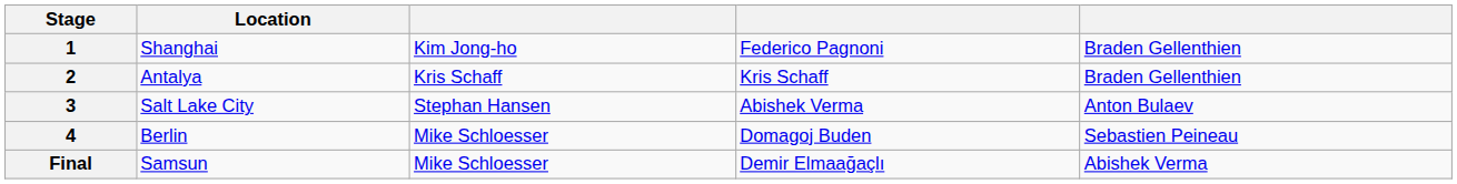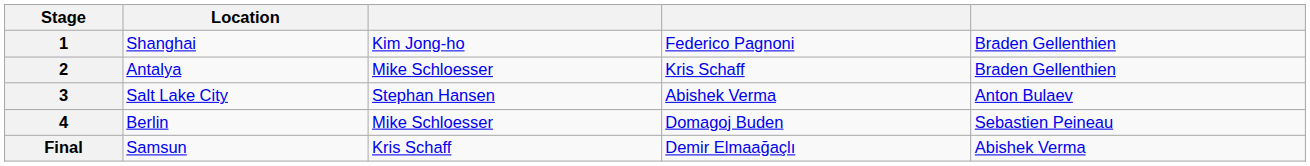 <table class="wikitable" style="width:100%">
 <tr>
 <th>Stage</th>
 <th>Location</th>
 <th></th>
 <th></th>
 <th></th>
 </tr>
 <tr>
 <th>1</th>
 <td> <a href='#'>Shanghai</a></td>
 <td> <a href='#'>Kim Jong-ho</a></td>
 <td> <a href='#'>Federico Pagnoni</a></td>
 <td> <a href='#'>Braden Gellenthien</a></td>
 </tr>
 <tr>
 <th>2</th>
 <td> <a href='#'>Antalya</a></td>
-<td> <a href='#'>Kris Schaff</a></td>
+<td> <a href='#'>Mike Schloesser</a></td>
 <td> <a href='#'>Kris Schaff</a></td>
 <td> <a href='#'>Braden Gellenthien</a></td>
 </tr>
 <tr>
 <th>3</th>
 <td> <a href='#'>Salt Lake City</a></td>
 <td> <a href='#'>Stephan Hansen</a></td>
 <td> <a href='#'>Abishek Verma</a></td>
 <td> <a href='#'>Anton Bulaev</a></td>
 </tr>
 <tr>
 <th>4</th>
 <td> <a href='#'>Berlin</a></td>
 <td> <a href='#'>Mike Schloesser</a></td>
 <td> <a href='#'>Domagoj Buden</a></td>
 <td> <a href='#'>Sebastien Peineau</a></td>
 </tr>
 <tr>
 <th>Final</th>
 <td> <a href='#'>Samsun</a></td>
-<td> <a href='#'>Mike Schloesser</a></td>
+<td> <a href='#'>Kris Schaff</a></td>
 <td> <a href='#'>Demir Elmaağaçlı</a></td>
 <td> <a href='#'>Abishek Verma</a></td>
 </tr>
 </table>
